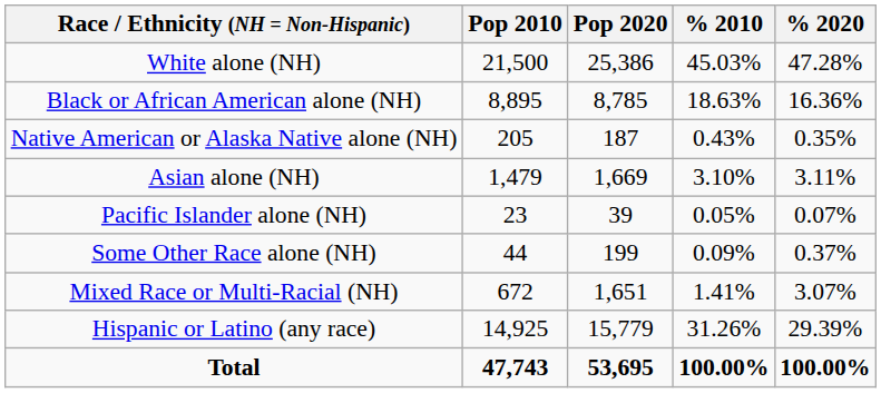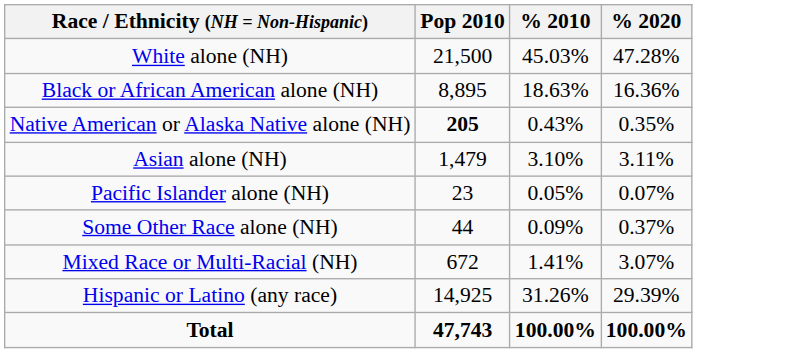 <table class="wikitable" style="text-align:center;">
 <tr>
 <th>Race / Ethnicity <small>(<em>NH = Non-Hispanic</em>)</small></th>
 <th>Pop 2010</th>
-<th>Pop 2020</th>
 <th>% 2010</th>
 <th>% 2020</th>
 </tr>
 <tr>
 <td><a href='#'>White</a> alone (NH)</td>
 <td>21,500</td>
-<td>25,386</td>
 <td>45.03%</td>
 <td>47.28%</td>
 </tr>
 <tr>
 <td><a href='#'>Black or African American</a> alone (NH)</td>
 <td>8,895</td>
-<td>8,785</td>
 <td>18.63%</td>
 <td>16.36%</td>
 </tr>
 <tr>
 <td><a href='#'>Native American</a> or <a href='#'>Alaska Native</a> alone (NH)</td>
-<td>205</td>
-<td>187</td>
+<td><strong>205</strong></td>
 <td>0.43%</td>
 <td>0.35%</td>
 </tr>
 <tr>
 <td><a href='#'>Asian</a> alone (NH)</td>
 <td>1,479</td>
-<td>1,669</td>
 <td>3.10%</td>
 <td>3.11%</td>
 </tr>
 <tr>
 <td><a href='#'>Pacific Islander</a> alone (NH)</td>
 <td>23</td>
-<td>39</td>
 <td>0.05%</td>
 <td>0.07%</td>
 </tr>
 <tr>
 <td><a href='#'>Some Other Race</a> alone (NH)</td>
 <td>44</td>
-<td>199</td>
 <td>0.09%</td>
 <td>0.37%</td>
 </tr>
 <tr>
 <td><a href='#'>Mixed Race or Multi-Racial</a> (NH)</td>
 <td>672</td>
-<td>1,651</td>
 <td>1.41%</td>
 <td>3.07%</td>
 </tr>
 <tr>
 <td><a href='#'>Hispanic or Latino</a> (any race)</td>
 <td>14,925</td>
-<td>15,779</td>
 <td>31.26%</td>
 <td>29.39%</td>
 </tr>
 <tr>
 <td><strong>Total</strong></td>
 <td><strong>47,743</strong></td>
-<td><strong>53,695</strong></td>
 <td><strong>100.00%</strong></td>
 <td><strong>100.00%</strong></td>
 </tr>
 </table>
